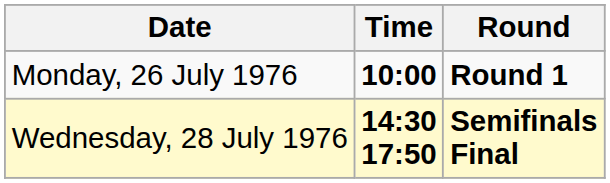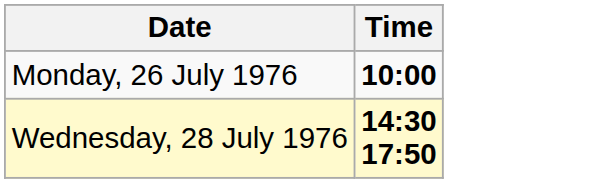 <table class="wikitable">
 <tr>
 <th>Date</th>
 <th>Time</th>
-<th>Round</th>
 </tr>
 <tr>
 <td>Monday, 26 July 1976</td>
 <td><strong>10:00</strong></td>
-<td><strong>Round 1</strong></td>
 </tr>
 <tr style=background:lemonchiffon>
 <td>Wednesday, 28 July 1976</td>
 <td><strong>14:30</strong><br><strong>17:50</strong></td>
-<td><strong>Semifinals</strong><br><strong>Final</strong></td>
 </tr>
 </table>
